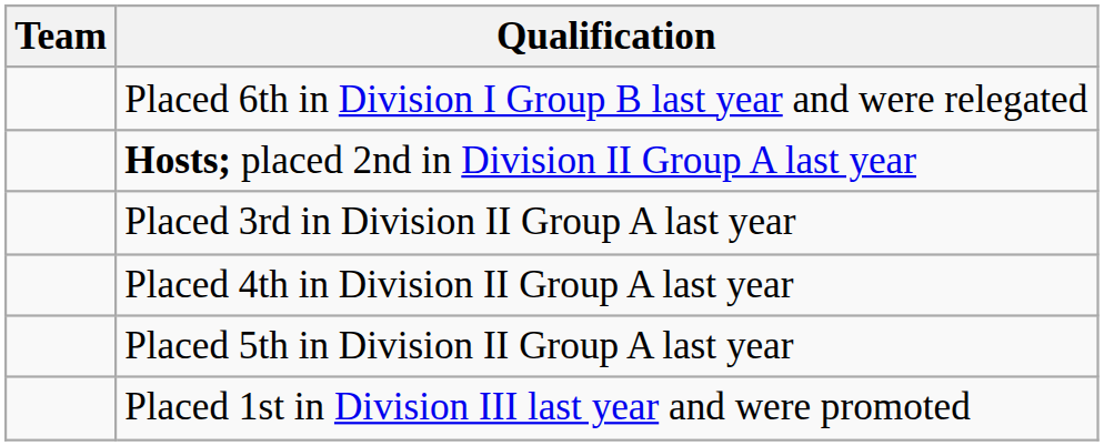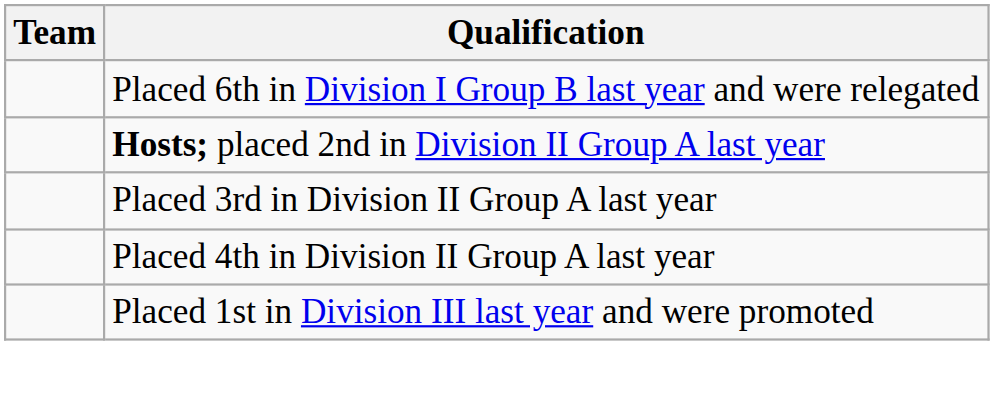 <table class="wikitable">
 <tr>
 <th>Team</th>
 <th>Qualification</th>
 </tr>
 <tr>
 <td></td>
 <td>Placed 6th in <a href='#'>Division I Group B last year</a> and were relegated</td>
 </tr>
 <tr>
 <td></td>
 <td><strong>Hosts;</strong> placed 2nd in <a href='#'>Division II Group A last year</a></td>
 </tr>
 <tr>
 <td></td>
 <td>Placed 3rd in Division II Group A last year</td>
 </tr>
 <tr>
 <td></td>
 <td>Placed 4th in Division II Group A last year</td>
 </tr>
 <tr>
 <td></td>
-<td>Placed 5th in Division II Group A last year</td>
-</tr>
-<tr>
-<td></td>
 <td>Placed 1st in <a href='#'>Division III last year</a> and were promoted</td>
 </tr>
 </table>
